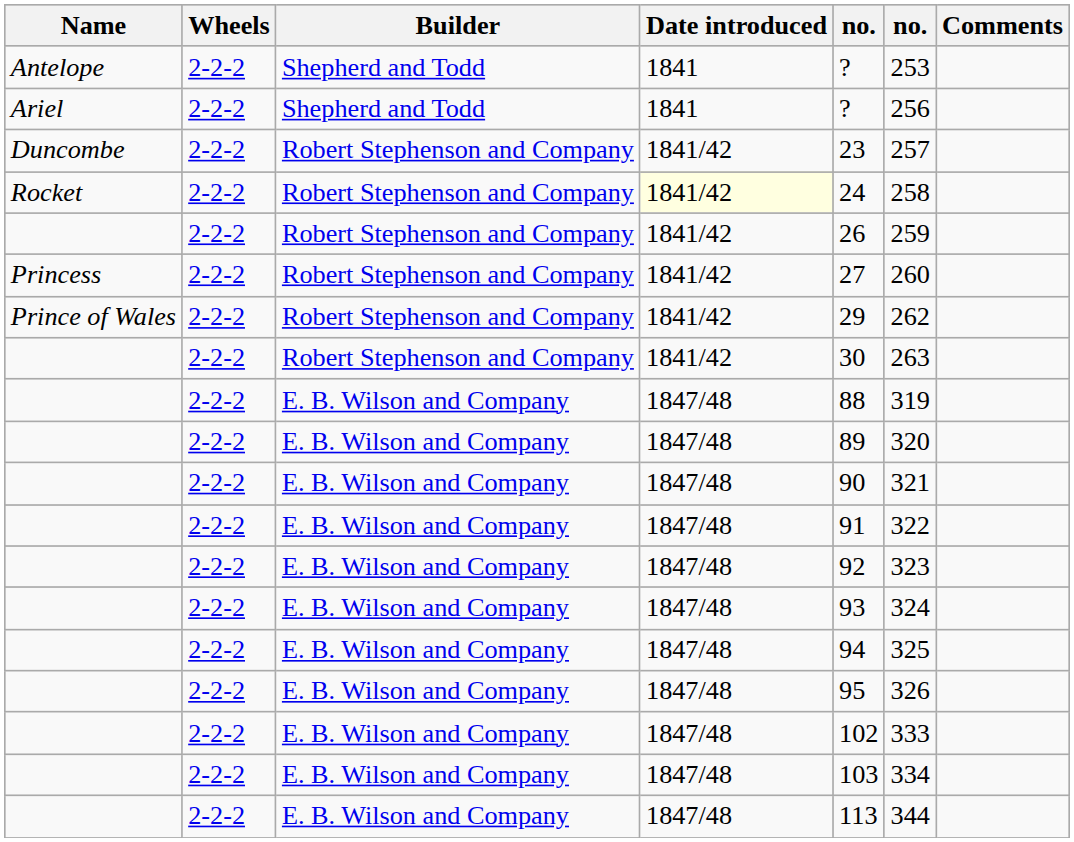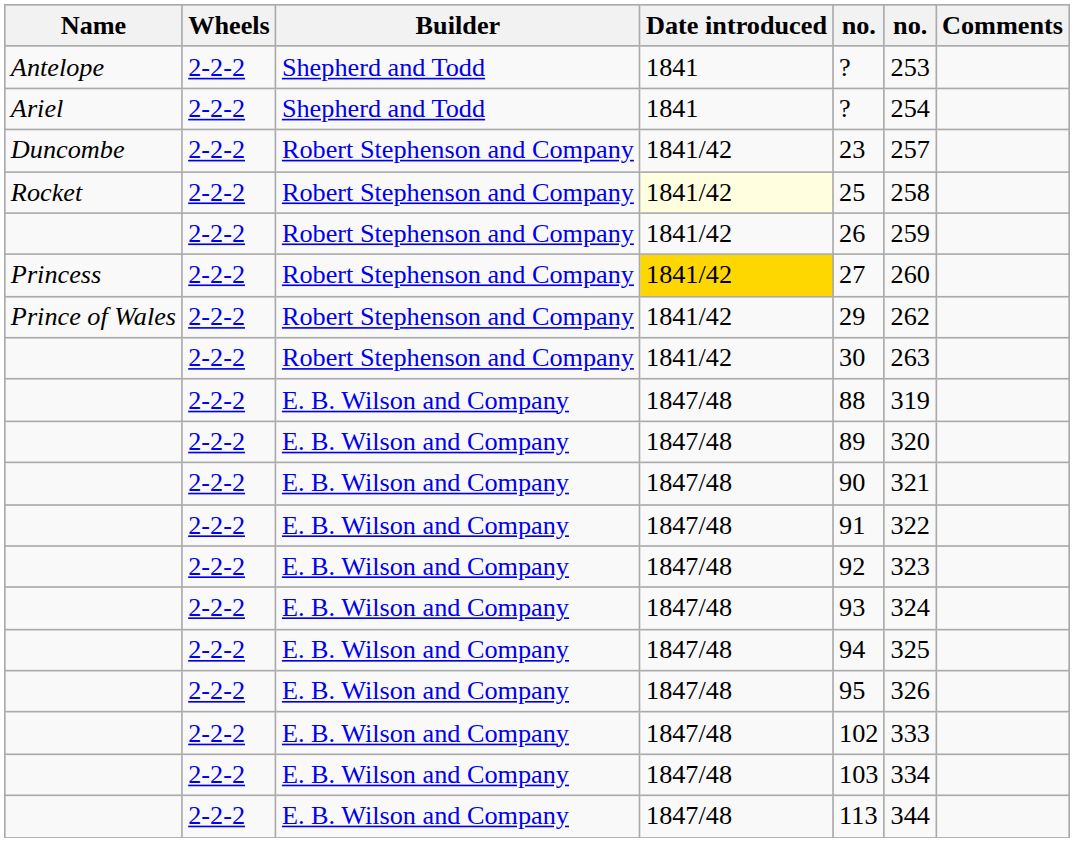 <table class="wikitable">
 <tr>
 <th>Name</th>
 <th>Wheels</th>
 <th>Builder</th>
 <th>Date introduced</th>
 <th> no.</th>
 <th> no.</th>
 <th>Comments</th>
 </tr>
 <tr>
 <td><em>Antelope</em></td>
 <td><a href='#'>2-2-2</a></td>
 <td><a href='#'>Shepherd and Todd</a></td>
 <td>1841</td>
 <td>?</td>
 <td>253</td>
 <td></td>
 </tr>
 <tr>
 <td><em>Ariel</em></td>
 <td><a href='#'>2-2-2</a></td>
 <td><a href='#'>Shepherd and Todd</a></td>
 <td>1841</td>
 <td>?</td>
-<td>256</td>
+<td>254</td>
 <td></td>
 </tr>
 <tr>
 <td><em>Duncombe</em></td>
 <td><a href='#'>2-2-2</a></td>
 <td><a href='#'>Robert Stephenson and Company</a></td>
 <td>1841/42</td>
 <td>23</td>
 <td>257</td>
 <td></td>
 </tr>
 <tr>
 <td><em>Rocket</em></td>
 <td><a href='#'>2-2-2</a></td>
 <td><a href='#'>Robert Stephenson and Company</a></td>
 <td style="background: lightyellow;">1841/42</td>
-<td>24</td>
+<td>25</td>
 <td>258</td>
 <td></td>
 </tr>
 <tr>
 <td></td>
 <td><a href='#'>2-2-2</a></td>
 <td><a href='#'>Robert Stephenson and Company</a></td>
 <td>1841/42</td>
 <td>26</td>
 <td>259</td>
 <td></td>
 </tr>
 <tr>
 <td><em>Princess</em></td>
 <td><a href='#'>2-2-2</a></td>
 <td><a href='#'>Robert Stephenson and Company</a></td>
-<td>1841/42</td>
+<td style="background: gold;">1841/42</td>
 <td>27</td>
 <td>260</td>
 <td></td>
 </tr>
 <tr>
 <td><em>Prince of Wales</em></td>
 <td><a href='#'>2-2-2</a></td>
 <td><a href='#'>Robert Stephenson and Company</a></td>
 <td>1841/42</td>
 <td>29</td>
 <td>262</td>
 <td></td>
 </tr>
 <tr>
 <td></td>
 <td><a href='#'>2-2-2</a></td>
 <td><a href='#'>Robert Stephenson and Company</a></td>
 <td>1841/42</td>
 <td>30</td>
 <td>263</td>
 <td></td>
 </tr>
 <tr>
 <td></td>
 <td><a href='#'>2-2-2</a></td>
 <td><a href='#'>E. B. Wilson and Company</a></td>
 <td>1847/48</td>
 <td>88</td>
 <td>319</td>
 <td></td>
 </tr>
 <tr>
 <td></td>
 <td><a href='#'>2-2-2</a></td>
 <td><a href='#'>E. B. Wilson and Company</a></td>
 <td>1847/48</td>
 <td>89</td>
 <td>320</td>
 <td></td>
 </tr>
 <tr>
 <td></td>
 <td><a href='#'>2-2-2</a></td>
 <td><a href='#'>E. B. Wilson and Company</a></td>
 <td>1847/48</td>
 <td>90</td>
 <td>321</td>
 <td></td>
 </tr>
 <tr>
 <td></td>
 <td><a href='#'>2-2-2</a></td>
 <td><a href='#'>E. B. Wilson and Company</a></td>
 <td>1847/48</td>
 <td>91</td>
 <td>322</td>
 <td></td>
 </tr>
 <tr>
 <td></td>
 <td><a href='#'>2-2-2</a></td>
 <td><a href='#'>E. B. Wilson and Company</a></td>
 <td>1847/48</td>
 <td>92</td>
 <td>323</td>
 <td></td>
 </tr>
 <tr>
 <td></td>
 <td><a href='#'>2-2-2</a></td>
 <td><a href='#'>E. B. Wilson and Company</a></td>
 <td>1847/48</td>
 <td>93</td>
 <td>324</td>
 <td></td>
 </tr>
 <tr>
 <td></td>
 <td><a href='#'>2-2-2</a></td>
 <td><a href='#'>E. B. Wilson and Company</a></td>
 <td>1847/48</td>
 <td>94</td>
 <td>325</td>
 <td></td>
 </tr>
 <tr>
 <td></td>
 <td><a href='#'>2-2-2</a></td>
 <td><a href='#'>E. B. Wilson and Company</a></td>
 <td>1847/48</td>
 <td>95</td>
 <td>326</td>
 <td></td>
 </tr>
 <tr>
 <td></td>
 <td><a href='#'>2-2-2</a></td>
 <td><a href='#'>E. B. Wilson and Company</a></td>
 <td>1847/48</td>
 <td>102</td>
 <td>333</td>
 <td></td>
 </tr>
 <tr>
 <td></td>
 <td><a href='#'>2-2-2</a></td>
 <td><a href='#'>E. B. Wilson and Company</a></td>
 <td>1847/48</td>
 <td>103</td>
 <td>334</td>
 <td></td>
 </tr>
 <tr>
 <td></td>
 <td><a href='#'>2-2-2</a></td>
 <td><a href='#'>E. B. Wilson and Company</a></td>
 <td>1847/48</td>
 <td>113</td>
 <td>344</td>
 <td></td>
 </tr>
 </table>
